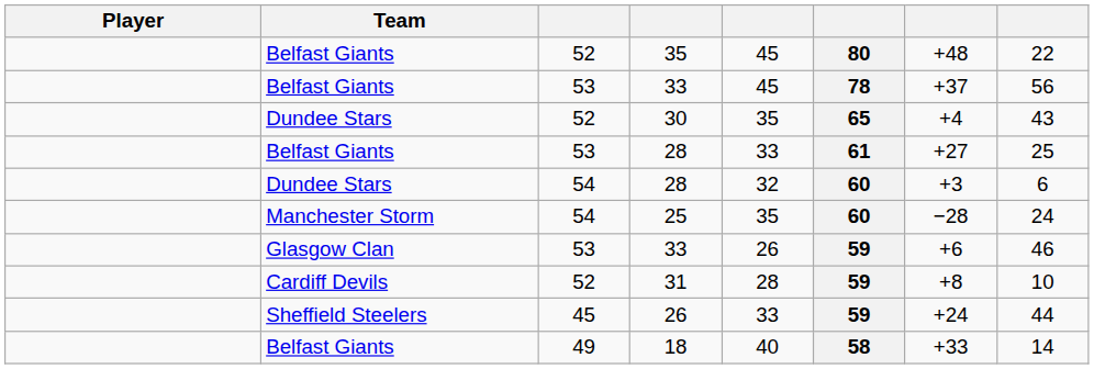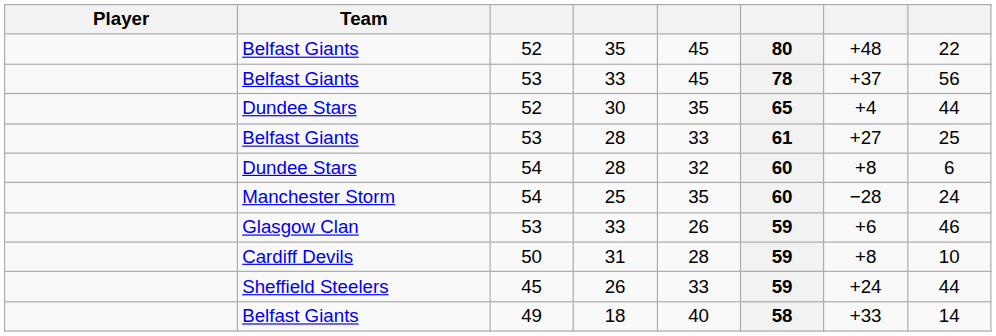 <table class="wikitable sortable" style="text-align: center">
 <tr>
 <th style="width: 12em;">Player</th>
 <th style="width: 13em;">Team</th>
 <th style="width: 4em;"></th>
 <th style="width: 4em;"></th>
 <th style="width: 4em;"></th>
 <th style="width: 4em;"></th>
 <th style="width: 4em;"></th>
 <th style="width: 4em;"></th>
 </tr>
 <tr>
 <td style="text-align:left;"> </td>
 <td style="text-align:left;"><a href='#'>Belfast Giants</a></td>
 <td>52</td>
 <td>35</td>
 <td>45</td>
 <th>80</th>
 <td>+48</td>
 <td>22</td>
 </tr>
 <tr>
 <td style="text-align:left;"> </td>
 <td style="text-align:left;"><a href='#'>Belfast Giants</a></td>
 <td>53</td>
 <td>33</td>
 <td>45</td>
 <th>78</th>
 <td>+37</td>
 <td>56</td>
 </tr>
 <tr>
 <td style="text-align:left;"> </td>
 <td style="text-align:left;"><a href='#'>Dundee Stars</a></td>
 <td>52</td>
 <td>30</td>
 <td>35</td>
 <th>65</th>
 <td>+4</td>
-<td>43</td>
+<td>44</td>
 </tr>
 <tr>
 <td style="text-align:left;"> </td>
 <td style="text-align:left;"><a href='#'>Belfast Giants</a></td>
 <td>53</td>
 <td>28</td>
 <td>33</td>
 <th>61</th>
 <td>+27</td>
 <td>25</td>
 </tr>
 <tr>
 <td style="text-align:left;"> </td>
 <td style="text-align:left;"><a href='#'>Dundee Stars</a></td>
 <td>54</td>
 <td>28</td>
 <td>32</td>
 <th>60</th>
-<td>+3</td>
+<td>+8</td>
 <td>6</td>
 </tr>
 <tr>
 <td style="text-align:left;"> </td>
 <td style="text-align:left;"><a href='#'>Manchester Storm</a></td>
 <td>54</td>
 <td>25</td>
 <td>35</td>
 <th>60</th>
 <td>−28</td>
 <td>24</td>
 </tr>
 <tr>
 <td style="text-align:left;"> </td>
 <td style="text-align:left;"><a href='#'>Glasgow Clan</a></td>
 <td>53</td>
 <td>33</td>
 <td>26</td>
 <th>59</th>
 <td>+6</td>
 <td>46</td>
 </tr>
 <tr>
 <td style="text-align:left;"> </td>
 <td style="text-align:left;"><a href='#'>Cardiff Devils</a></td>
-<td>52</td>
+<td>50</td>
 <td>31</td>
 <td>28</td>
 <th>59</th>
 <td>+8</td>
 <td>10</td>
 </tr>
 <tr>
 <td style="text-align:left;"> </td>
 <td style="text-align:left;"><a href='#'>Sheffield Steelers</a></td>
 <td>45</td>
 <td>26</td>
 <td>33</td>
 <th>59</th>
 <td>+24</td>
 <td>44</td>
 </tr>
 <tr>
 <td style="text-align:left;"> </td>
 <td style="text-align:left;"><a href='#'>Belfast Giants</a></td>
 <td>49</td>
 <td>18</td>
 <td>40</td>
 <th>58</th>
 <td>+33</td>
 <td>14</td>
 </tr>
 </table>
